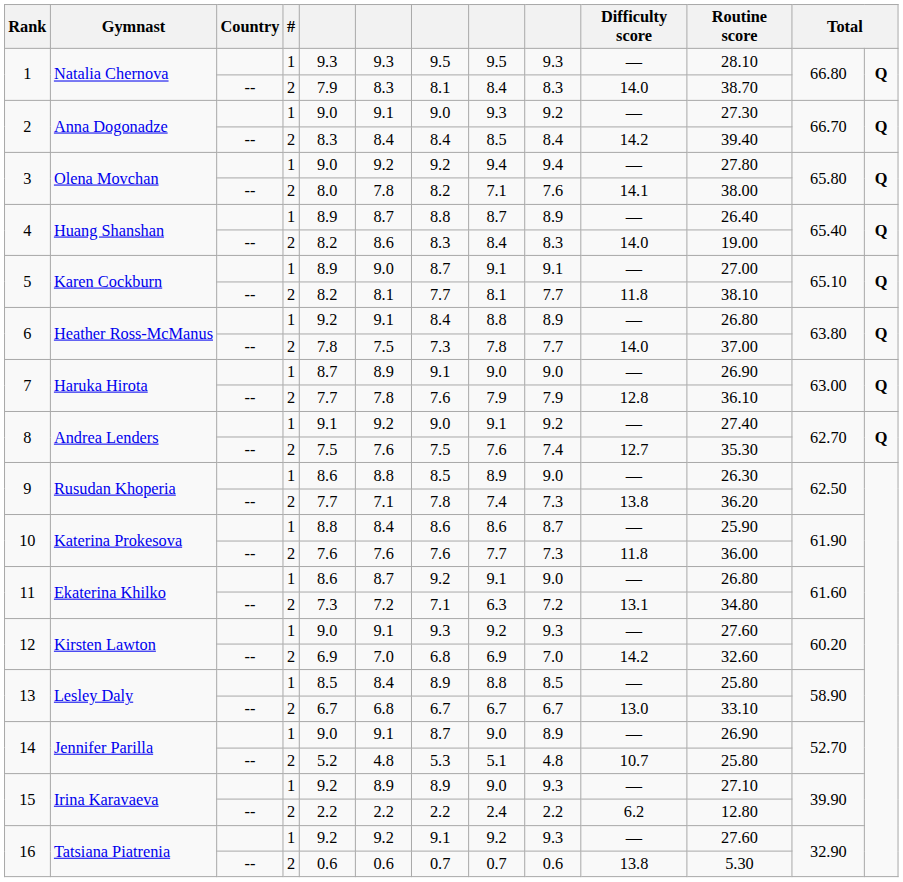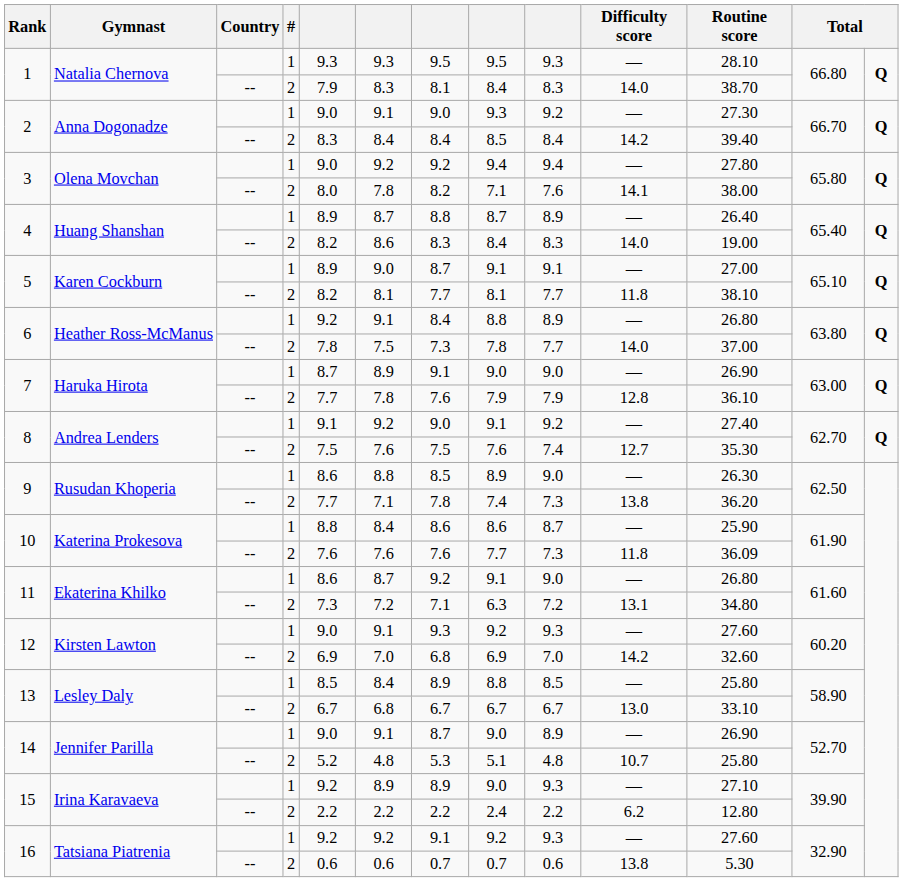 <table class="wikitable sortable" style="text-align:center">
 <tr>
 <th>Rank</th>
 <th>Gymnast</th>
 <th>Country</th>
 <th>#</th>
 <th style="vertical-align:bottom; width:3em"></th>
 <th style="vertical-align:bottom; width:3em"></th>
 <th style="vertical-align:bottom; width:3em"></th>
 <th style="vertical-align:bottom; width:3em"></th>
 <th style="vertical-align:bottom; width:3em"></th>
 <th style="width:6em">Difficulty<br>score</th>
 <th style="width:6em">Routine<br>score</th>
 <th style="width:6em" colspan="2">Total</th>
 </tr>
 <tr>
 <td rowspan="2">1</td>
 <td rowspan="2" align=left><a href='#'>Natalia Chernova</a></td>
 <td></td>
 <td>1</td>
 <td>9.3</td>
 <td>9.3</td>
 <td>9.5</td>
 <td>9.5</td>
 <td>9.3</td>
 <td>—</td>
 <td>28.10</td>
 <td rowspan=2>66.80</td>
 <td rowspan=2><strong>Q</strong></td>
 </tr>
 <tr>
 <td>--</td>
 <td>2</td>
 <td>7.9</td>
 <td>8.3</td>
 <td>8.1</td>
 <td>8.4</td>
 <td>8.3</td>
 <td>14.0</td>
 <td>38.70</td>
 </tr>
 <tr>
 <td rowspan="2">2</td>
 <td rowspan="2" align=left><a href='#'>Anna Dogonadze</a></td>
 <td></td>
 <td>1</td>
 <td>9.0</td>
 <td>9.1</td>
 <td>9.0</td>
 <td>9.3</td>
 <td>9.2</td>
 <td>—</td>
 <td>27.30</td>
 <td rowspan=2>66.70</td>
 <td rowspan=2><strong>Q</strong></td>
 </tr>
 <tr>
 <td>--</td>
 <td>2</td>
 <td>8.3</td>
 <td>8.4</td>
 <td>8.4</td>
 <td>8.5</td>
 <td>8.4</td>
 <td>14.2</td>
 <td>39.40</td>
 </tr>
 <tr>
 <td rowspan="2">3</td>
 <td rowspan="2" align=left><a href='#'>Olena Movchan</a></td>
 <td></td>
 <td>1</td>
 <td>9.0</td>
 <td>9.2</td>
 <td>9.2</td>
 <td>9.4</td>
 <td>9.4</td>
 <td>—</td>
 <td>27.80</td>
 <td rowspan=2>65.80</td>
 <td rowspan=2><strong>Q</strong></td>
 </tr>
 <tr>
 <td>--</td>
 <td>2</td>
 <td>8.0</td>
 <td>7.8</td>
 <td>8.2</td>
 <td>7.1</td>
 <td>7.6</td>
 <td>14.1</td>
 <td>38.00</td>
 </tr>
 <tr>
 <td rowspan="2">4</td>
 <td rowspan="2" align=left><a href='#'>Huang Shanshan</a></td>
 <td></td>
 <td>1</td>
 <td>8.9</td>
 <td>8.7</td>
 <td>8.8</td>
 <td>8.7</td>
 <td>8.9</td>
 <td>—</td>
 <td>26.40</td>
 <td rowspan=2>65.40</td>
 <td rowspan=2><strong>Q</strong></td>
 </tr>
 <tr>
 <td>--</td>
 <td>2</td>
 <td>8.2</td>
 <td>8.6</td>
 <td>8.3</td>
 <td>8.4</td>
 <td>8.3</td>
 <td>14.0</td>
 <td>19.00</td>
 </tr>
 <tr>
 <td rowspan="2">5</td>
 <td rowspan="2" align=left><a href='#'>Karen Cockburn</a></td>
 <td></td>
 <td>1</td>
 <td>8.9</td>
 <td>9.0</td>
 <td>8.7</td>
 <td>9.1</td>
 <td>9.1</td>
 <td>—</td>
 <td>27.00</td>
 <td rowspan=2>65.10</td>
 <td rowspan=2><strong>Q</strong></td>
 </tr>
 <tr>
 <td>--</td>
 <td>2</td>
 <td>8.2</td>
 <td>8.1</td>
 <td>7.7</td>
 <td>8.1</td>
 <td>7.7</td>
 <td>11.8</td>
 <td>38.10</td>
 </tr>
 <tr>
 <td rowspan="2">6</td>
 <td rowspan="2" align=left><a href='#'>Heather Ross-McManus</a></td>
 <td></td>
 <td>1</td>
 <td>9.2</td>
 <td>9.1</td>
 <td>8.4</td>
 <td>8.8</td>
 <td>8.9</td>
 <td>—</td>
 <td>26.80</td>
 <td rowspan=2>63.80</td>
 <td rowspan=2><strong>Q</strong></td>
 </tr>
 <tr>
 <td>--</td>
 <td>2</td>
 <td>7.8</td>
 <td>7.5</td>
 <td>7.3</td>
 <td>7.8</td>
 <td>7.7</td>
 <td>14.0</td>
 <td>37.00</td>
 </tr>
 <tr>
 <td rowspan="2">7</td>
 <td rowspan="2" align=left><a href='#'>Haruka Hirota</a></td>
 <td></td>
 <td>1</td>
 <td>8.7</td>
 <td>8.9</td>
 <td>9.1</td>
 <td>9.0</td>
 <td>9.0</td>
 <td>—</td>
 <td>26.90</td>
 <td rowspan=2>63.00</td>
 <td rowspan=2><strong>Q</strong></td>
 </tr>
 <tr>
 <td>--</td>
 <td>2</td>
 <td>7.7</td>
 <td>7.8</td>
 <td>7.6</td>
 <td>7.9</td>
 <td>7.9</td>
 <td>12.8</td>
 <td>36.10</td>
 </tr>
 <tr>
 <td rowspan="2">8</td>
 <td rowspan="2" align=left><a href='#'>Andrea Lenders</a></td>
 <td></td>
 <td>1</td>
 <td>9.1</td>
 <td>9.2</td>
 <td>9.0</td>
 <td>9.1</td>
 <td>9.2</td>
 <td>—</td>
 <td>27.40</td>
 <td rowspan=2>62.70</td>
 <td rowspan=2><strong>Q</strong></td>
 </tr>
 <tr>
 <td>--</td>
 <td>2</td>
 <td>7.5</td>
 <td>7.6</td>
 <td>7.5</td>
 <td>7.6</td>
 <td>7.4</td>
 <td>12.7</td>
 <td>35.30</td>
 </tr>
 <tr>
 <td rowspan="2">9</td>
 <td rowspan="2" align=left><a href='#'>Rusudan Khoperia</a></td>
 <td></td>
 <td>1</td>
 <td>8.6</td>
 <td>8.8</td>
 <td>8.5</td>
 <td>8.9</td>
 <td>9.0</td>
 <td>—</td>
 <td>26.30</td>
 <td rowspan=2>62.50</td>
 <td rowspan=16></td>
 </tr>
 <tr>
 <td>--</td>
 <td>2</td>
 <td>7.7</td>
 <td>7.1</td>
 <td>7.8</td>
 <td>7.4</td>
 <td>7.3</td>
 <td>13.8</td>
 <td>36.20</td>
 </tr>
 <tr>
 <td rowspan="2">10</td>
 <td rowspan="2" align=left><a href='#'>Katerina Prokesova</a></td>
 <td></td>
 <td>1</td>
 <td>8.8</td>
 <td>8.4</td>
 <td>8.6</td>
 <td>8.6</td>
 <td>8.7</td>
 <td>—</td>
 <td>25.90</td>
 <td rowspan="2">61.90</td>
 </tr>
 <tr>
 <td>--</td>
 <td>2</td>
 <td>7.6</td>
 <td>7.6</td>
 <td>7.6</td>
 <td>7.7</td>
 <td>7.3</td>
 <td>11.8</td>
-<td>36.00</td>
+<td>36.09</td>
 </tr>
 <tr>
 <td rowspan="2">11</td>
 <td rowspan="2" align=left><a href='#'>Ekaterina Khilko</a></td>
 <td></td>
 <td>1</td>
 <td>8.6</td>
 <td>8.7</td>
 <td>9.2</td>
 <td>9.1</td>
 <td>9.0</td>
 <td>—</td>
 <td>26.80</td>
 <td rowspan="2">61.60</td>
 </tr>
 <tr>
 <td>--</td>
 <td>2</td>
 <td>7.3</td>
 <td>7.2</td>
 <td>7.1</td>
 <td>6.3</td>
 <td>7.2</td>
 <td>13.1</td>
 <td>34.80</td>
 </tr>
 <tr>
 <td rowspan="2">12</td>
 <td rowspan="2" align=left><a href='#'>Kirsten Lawton</a></td>
 <td></td>
 <td>1</td>
 <td>9.0</td>
 <td>9.1</td>
 <td>9.3</td>
 <td>9.2</td>
 <td>9.3</td>
 <td>—</td>
 <td>27.60</td>
 <td rowspan="2">60.20</td>
 </tr>
 <tr>
 <td>--</td>
 <td>2</td>
 <td>6.9</td>
 <td>7.0</td>
 <td>6.8</td>
 <td>6.9</td>
 <td>7.0</td>
 <td>14.2</td>
 <td>32.60</td>
 </tr>
 <tr>
 <td rowspan="2">13</td>
 <td rowspan="2" align=left><a href='#'>Lesley Daly</a></td>
 <td></td>
 <td>1</td>
 <td>8.5</td>
 <td>8.4</td>
 <td>8.9</td>
 <td>8.8</td>
 <td>8.5</td>
 <td>—</td>
 <td>25.80</td>
 <td rowspan="2">58.90</td>
 </tr>
 <tr>
 <td>--</td>
 <td>2</td>
 <td>6.7</td>
 <td>6.8</td>
 <td>6.7</td>
 <td>6.7</td>
 <td>6.7</td>
 <td>13.0</td>
 <td>33.10</td>
 </tr>
 <tr>
 <td rowspan="2">14</td>
 <td rowspan="2" align=left><a href='#'>Jennifer Parilla</a></td>
 <td></td>
 <td>1</td>
 <td>9.0</td>
 <td>9.1</td>
 <td>8.7</td>
 <td>9.0</td>
 <td>8.9</td>
 <td>—</td>
 <td>26.90</td>
 <td rowspan="2">52.70</td>
 </tr>
 <tr>
 <td>--</td>
 <td>2</td>
 <td>5.2</td>
 <td>4.8</td>
 <td>5.3</td>
 <td>5.1</td>
 <td>4.8</td>
 <td>10.7</td>
 <td>25.80</td>
 </tr>
 <tr>
 <td rowspan="2">15</td>
 <td rowspan="2" align=left><a href='#'>Irina Karavaeva</a></td>
 <td></td>
 <td>1</td>
 <td>9.2</td>
 <td>8.9</td>
 <td>8.9</td>
 <td>9.0</td>
 <td>9.3</td>
 <td>—</td>
 <td>27.10</td>
 <td rowspan="2">39.90</td>
 </tr>
 <tr>
 <td>--</td>
 <td>2</td>
 <td>2.2</td>
 <td>2.2</td>
 <td>2.2</td>
 <td>2.4</td>
 <td>2.2</td>
 <td>6.2</td>
 <td>12.80</td>
 </tr>
 <tr>
 <td rowspan="2">16</td>
 <td rowspan="2" align=left><a href='#'>Tatsiana Piatrenia</a></td>
 <td></td>
 <td>1</td>
 <td>9.2</td>
 <td>9.2</td>
 <td>9.1</td>
 <td>9.2</td>
 <td>9.3</td>
 <td>—</td>
 <td>27.60</td>
 <td rowspan="2">32.90</td>
 </tr>
 <tr>
 <td>--</td>
 <td>2</td>
 <td>0.6</td>
 <td>0.6</td>
 <td>0.7</td>
 <td>0.7</td>
 <td>0.6</td>
 <td>13.8</td>
 <td>5.30</td>
 </tr>
 </table>
